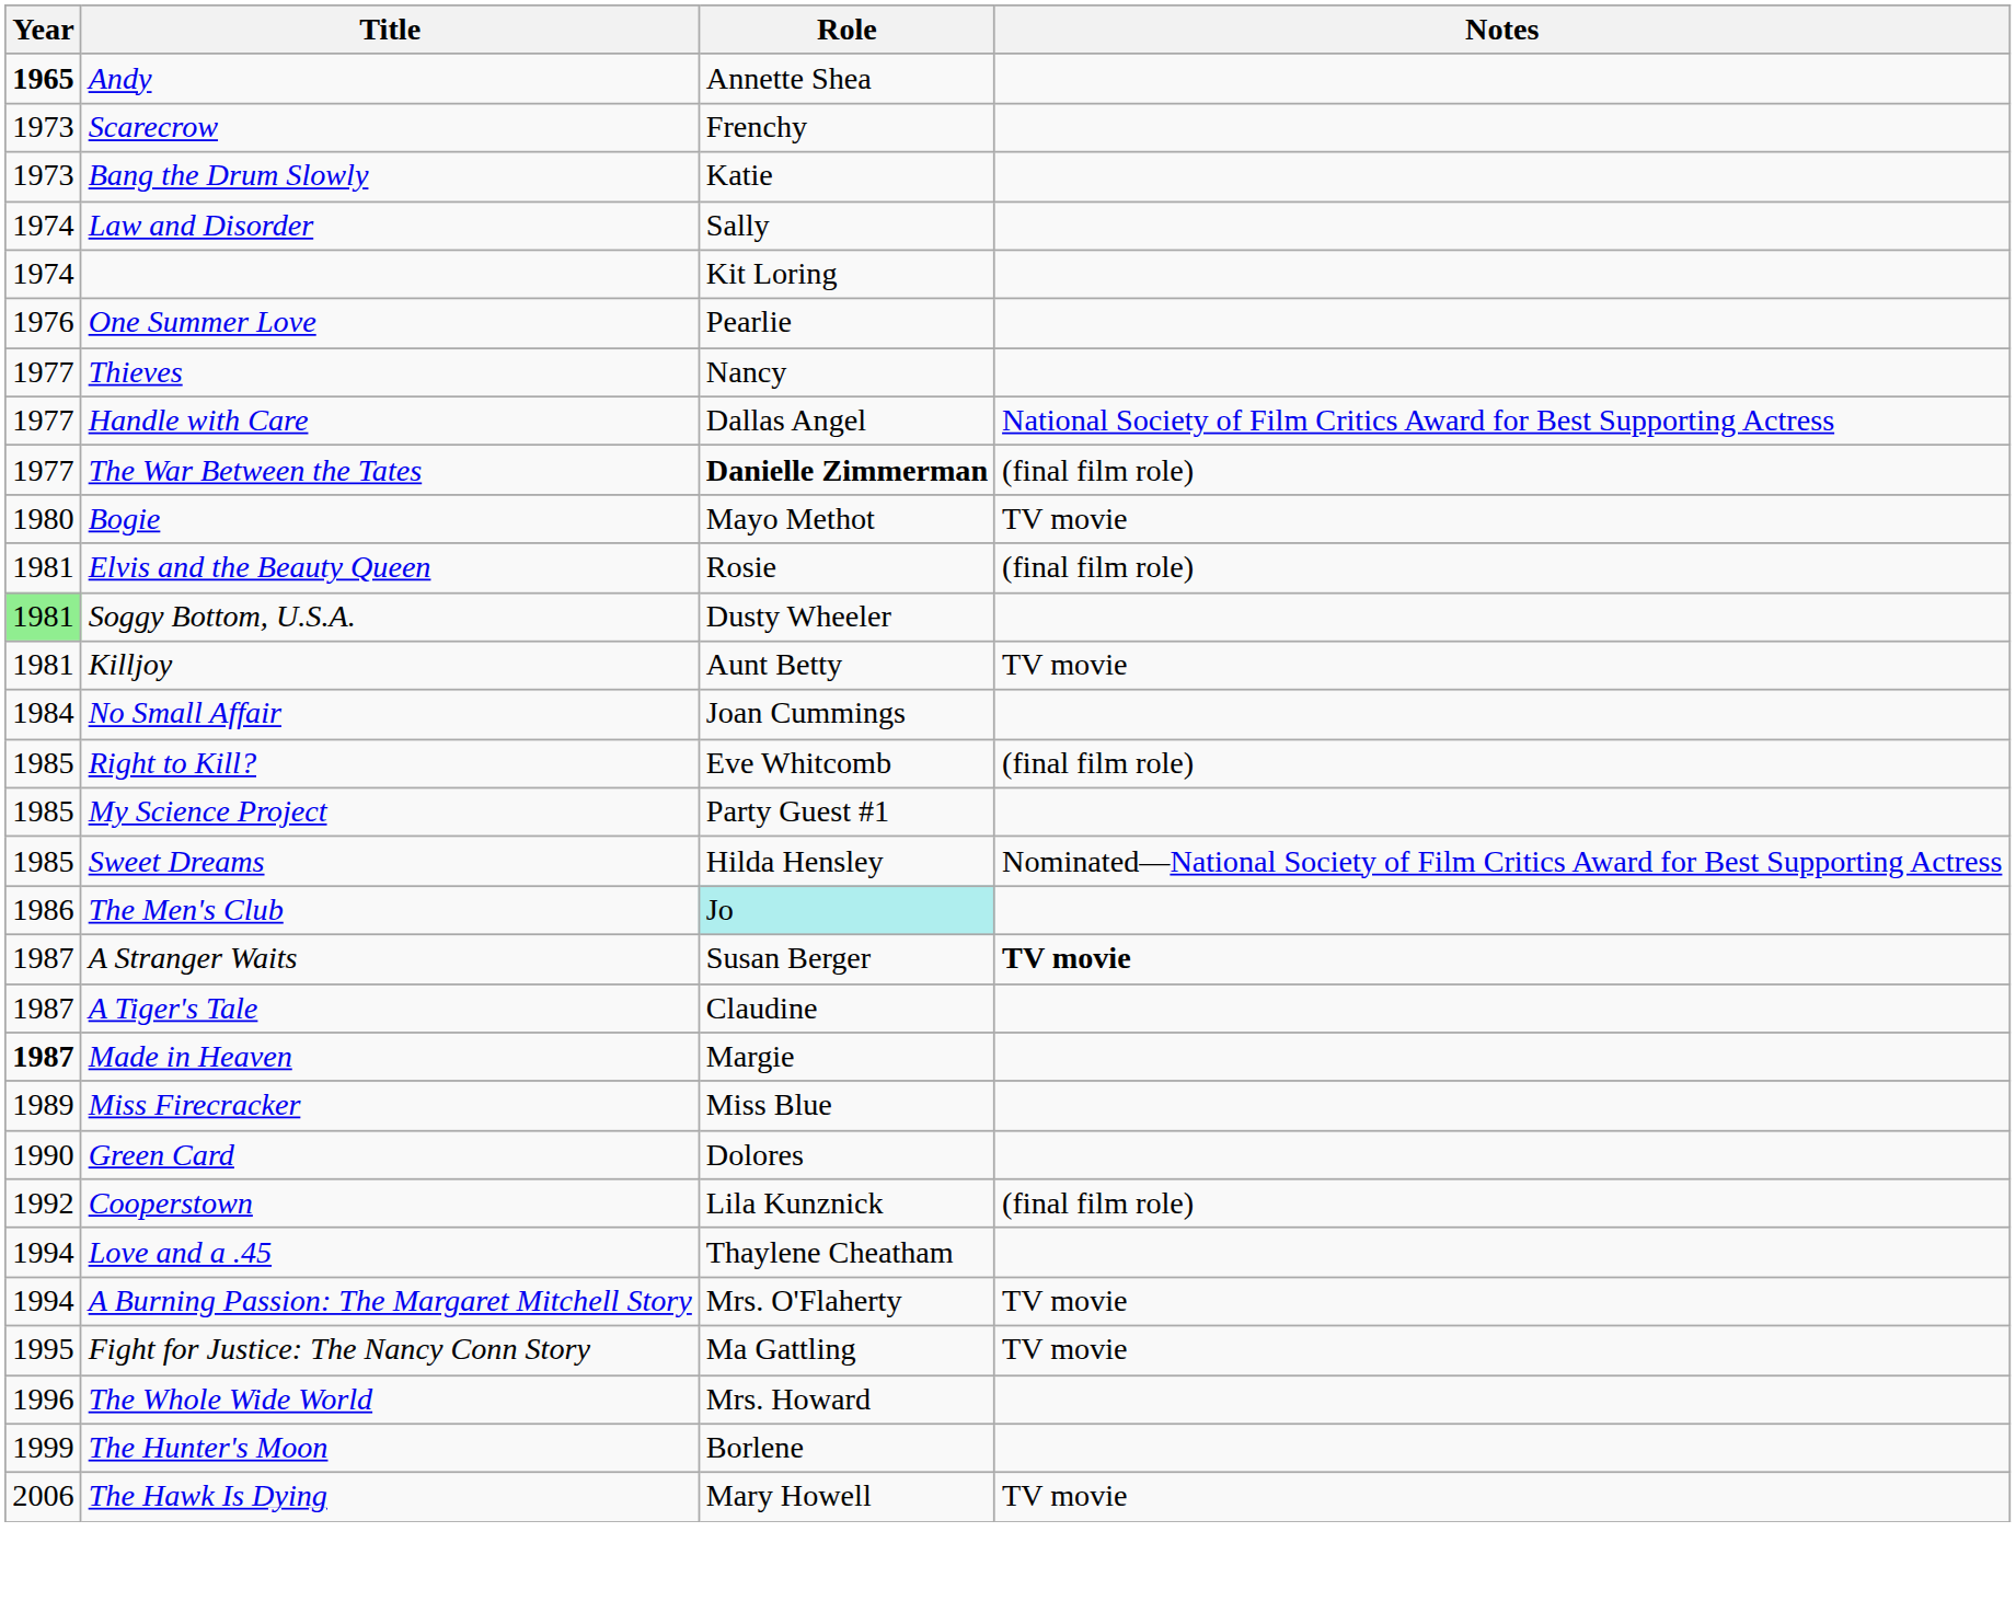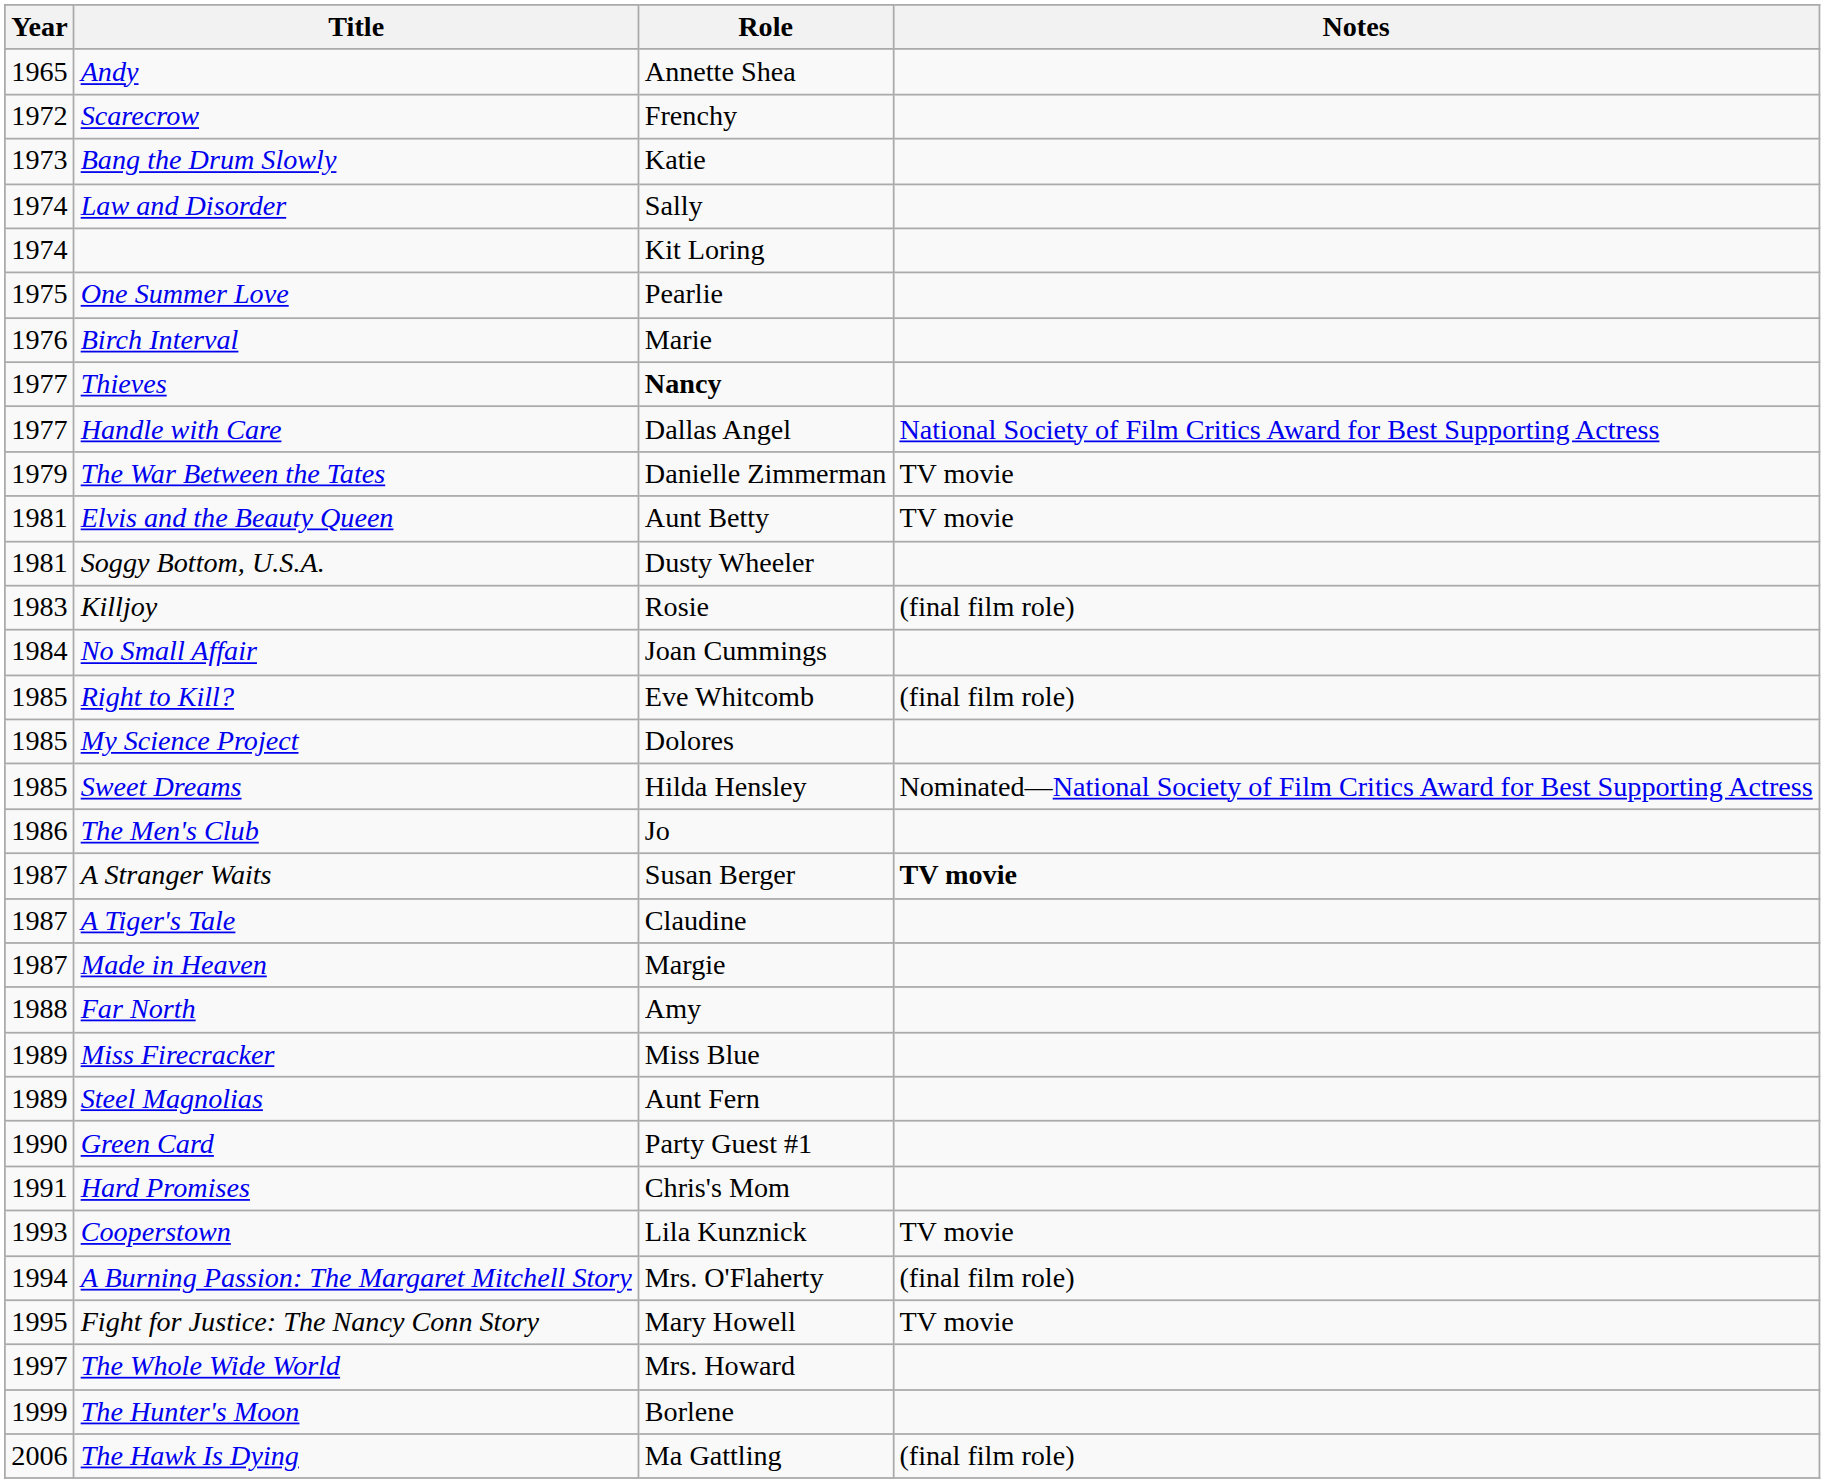 <table class="wikitable sortable">
 <tr>
 <th>Year</th>
 <th>Title</th>
 <th>Role</th>
 <th class="unsortable">Notes</th>
 </tr>
 <tr>
-<td><strong>1965</strong></td>
+<td>1965</td>
 <td><em><a href='#'>Andy</a></em></td>
 <td>Annette Shea</td>
 <td></td>
 </tr>
 <tr>
-<td>1973</td>
+<td>1972</td>
 <td><em><a href='#'>Scarecrow</a></em></td>
 <td>Frenchy</td>
 <td></td>
 </tr>
 <tr>
 <td>1973</td>
 <td><em><a href='#'>Bang the Drum Slowly</a></em></td>
 <td>Katie</td>
 <td></td>
 </tr>
 <tr>
 <td>1974</td>
 <td><em><a href='#'>Law and Disorder</a></em></td>
 <td>Sally</td>
 <td></td>
 </tr>
 <tr>
 <td>1974</td>
 <td><em></em></td>
 <td>Kit Loring</td>
 <td></td>
 </tr>
 <tr>
-<td>1976</td>
+<td>1975</td>
 <td><em><a href='#'>One Summer Love</a></em></td>
 <td>Pearlie</td>
 <td></td>
 </tr>
 <tr>
+<td>1976</td>
+<td><em><a href='#'>Birch Interval</a></em></td>
+<td>Marie</td>
+<td></td>
+</tr>
+<tr>
 <td>1977</td>
 <td><em><a href='#'>Thieves</a></em></td>
-<td>Nancy</td>
+<td><strong>Nancy</strong></td>
 <td></td>
 </tr>
 <tr>
 <td>1977</td>
 <td><em><a href='#'>Handle with Care</a></em></td>
 <td>Dallas Angel</td>
 <td><a href='#'>National Society of Film Critics Award for Best Supporting Actress</a></td>
 </tr>
 <tr>
-<td>1977</td>
+<td>1979</td>
 <td><em><a href='#'>The War Between the Tates</a></em></td>
-<td><strong>Danielle Zimmerman</strong></td>
-<td>(final film role)</td>
-</tr>
-<tr>
-<td>1980</td>
-<td><em><a href='#'>Bogie</a></em></td>
-<td>Mayo Methot</td>
+<td>Danielle Zimmerman</td>
 <td>TV movie</td>
 </tr>
 <tr>
 <td>1981</td>
 <td><em><a href='#'>Elvis and the Beauty Queen</a></em></td>
-<td>Rosie</td>
-<td>(final film role)</td>
+<td>Aunt Betty</td>
+<td>TV movie</td>
 </tr>
 <tr>
-<td style="background: lightgreen;">1981</td>
+<td>1981</td>
 <td><em>Soggy Bottom, U.S.A. </em></td>
 <td>Dusty Wheeler</td>
 <td></td>
 </tr>
 <tr>
-<td>1981</td>
+<td>1983</td>
 <td><em>Killjoy</em></td>
-<td>Aunt Betty</td>
-<td>TV movie</td>
+<td>Rosie</td>
+<td>(final film role)</td>
 </tr>
 <tr>
 <td>1984</td>
 <td><em><a href='#'>No Small Affair</a></em></td>
 <td>Joan Cummings</td>
 <td></td>
 </tr>
 <tr>
 <td>1985</td>
 <td><em><a href='#'>Right to Kill?</a></em></td>
 <td>Eve Whitcomb</td>
 <td>(final film role)</td>
 </tr>
 <tr>
 <td>1985</td>
 <td><em><a href='#'>My Science Project</a></em></td>
-<td>Party Guest #1</td>
+<td>Dolores</td>
 <td></td>
 </tr>
 <tr>
 <td>1985</td>
 <td><em><a href='#'>Sweet Dreams</a></em></td>
 <td>Hilda Hensley</td>
 <td>Nominated—<a href='#'>National Society of Film Critics Award for Best Supporting Actress</a></td>
 </tr>
 <tr>
 <td>1986</td>
 <td><em><a href='#'>The Men's Club</a> </em></td>
-<td style="background: paleturquoise;">Jo</td>
+<td>Jo</td>
 <td></td>
 </tr>
 <tr>
 <td>1987</td>
 <td><em>A Stranger Waits</em></td>
 <td>Susan Berger</td>
 <td><strong>TV movie</strong></td>
 </tr>
 <tr>
 <td>1987</td>
 <td><em><a href='#'>A Tiger's Tale</a></em></td>
 <td>Claudine</td>
 <td></td>
 </tr>
 <tr>
-<td><strong>1987</strong></td>
+<td>1987</td>
 <td><em><a href='#'>Made in Heaven</a></em></td>
 <td>Margie</td>
+<td></td>
+</tr>
+<tr>
+<td>1988</td>
+<td><em><a href='#'>Far North</a></em></td>
+<td>Amy</td>
 <td></td>
 </tr>
 <tr>
 <td>1989</td>
 <td><em><a href='#'>Miss Firecracker</a></em></td>
 <td>Miss Blue</td>
 <td></td>
 </tr>
 <tr>
-<td>1990</td>
-<td><em><a href='#'>Green Card</a></em></td>
-<td>Dolores</td>
+<td>1989</td>
+<td><em><a href='#'>Steel Magnolias</a></em></td>
+<td>Aunt Fern</td>
 <td></td>
 </tr>
 <tr>
-<td>1992</td>
+<td>1990</td>
+<td><em><a href='#'>Green Card</a></em></td>
+<td>Party Guest #1</td>
+<td></td>
+</tr>
+<tr>
+<td>1991</td>
+<td><em><a href='#'>Hard Promises</a></em></td>
+<td>Chris's Mom</td>
+<td></td>
+</tr>
+<tr>
+<td>1993</td>
 <td><em><a href='#'>Cooperstown</a></em></td>
 <td>Lila Kunznick</td>
-<td>(final film role)</td>
-</tr>
-<tr>
-<td>1994</td>
-<td><em><a href='#'>Love and a .45</a></em></td>
-<td>Thaylene Cheatham</td>
-<td></td>
+<td>TV movie</td>
 </tr>
 <tr>
 <td>1994</td>
 <td><em><a href='#'>A Burning Passion: The Margaret Mitchell Story</a></em></td>
 <td>Mrs. O'Flaherty</td>
-<td>TV movie</td>
+<td>(final film role)</td>
 </tr>
 <tr>
 <td>1995</td>
 <td><em>Fight for Justice: The Nancy Conn Story</em></td>
-<td>Ma Gattling</td>
+<td>Mary Howell</td>
 <td>TV movie</td>
 </tr>
 <tr>
-<td>1996</td>
+<td>1997</td>
 <td><em><a href='#'>The Whole Wide World</a></em></td>
 <td>Mrs. Howard</td>
 <td></td>
 </tr>
 <tr>
 <td>1999</td>
 <td><em><a href='#'>The Hunter's Moon</a></em></td>
 <td>Borlene</td>
 <td></td>
 </tr>
 <tr>
 <td>2006</td>
 <td><em><a href='#'>The Hawk Is Dying</a></em></td>
-<td>Mary Howell</td>
-<td>TV movie</td>
+<td>Ma Gattling</td>
+<td>(final film role)</td>
 </tr>
 </table>
